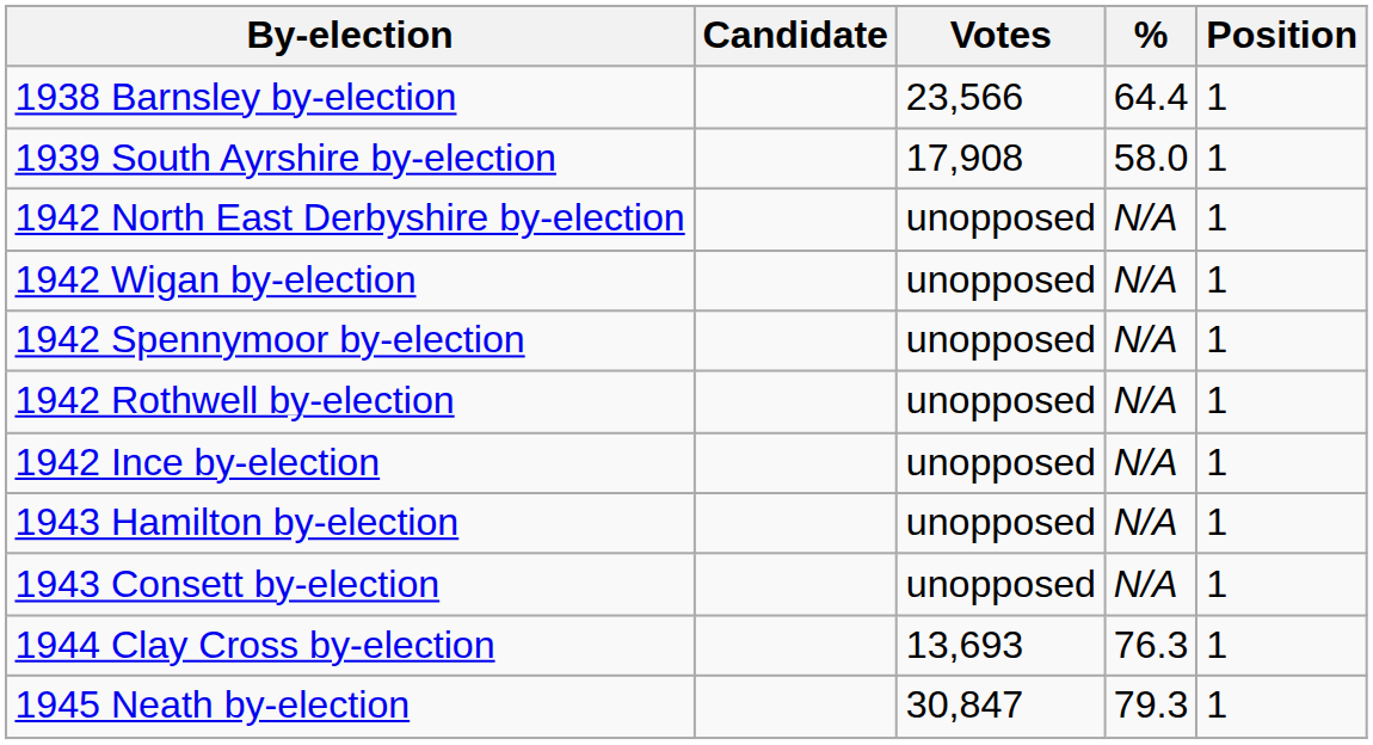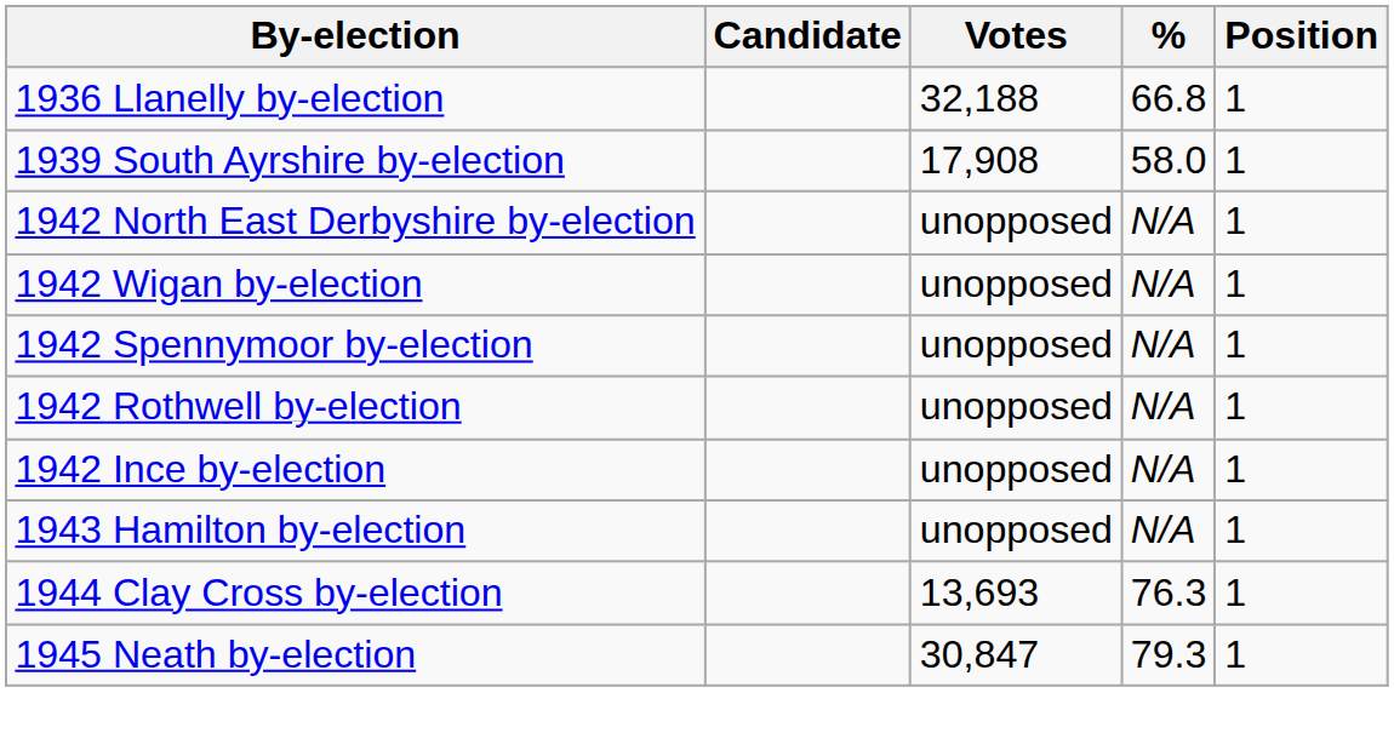 <table class="wikitable sortable">
 <tr>
 <th>By-election</th>
 <th>Candidate</th>
 <th>Votes</th>
 <th>%</th>
 <th>Position</th>
 </tr>
 <tr>
-<td><a href='#'>1938 Barnsley by-election</a></td>
+<td><a href='#'>1936 Llanelly by-election</a></td>
 <td></td>
-<td>23,566</td>
-<td>64.4</td>
+<td>32,188</td>
+<td>66.8</td>
 <td>1</td>
 </tr>
 <tr>
 <td><a href='#'>1939 South Ayrshire by-election</a></td>
 <td></td>
 <td>17,908</td>
 <td>58.0</td>
 <td>1</td>
 </tr>
 <tr>
 <td><a href='#'>1942 North East Derbyshire by-election</a></td>
 <td></td>
 <td>unopposed</td>
 <td><em>N/A</em></td>
 <td>1</td>
 </tr>
 <tr>
 <td><a href='#'>1942 Wigan by-election</a></td>
 <td></td>
 <td>unopposed</td>
 <td><em>N/A</em></td>
 <td>1</td>
 </tr>
 <tr>
 <td><a href='#'>1942 Spennymoor by-election</a></td>
 <td></td>
 <td>unopposed</td>
 <td><em>N/A</em></td>
 <td>1</td>
 </tr>
 <tr>
 <td><a href='#'>1942 Rothwell by-election</a></td>
 <td></td>
 <td>unopposed</td>
 <td><em>N/A</em></td>
 <td>1</td>
 </tr>
 <tr>
 <td><a href='#'>1942 Ince by-election</a></td>
 <td></td>
 <td>unopposed</td>
 <td><em>N/A</em></td>
 <td>1</td>
 </tr>
 <tr>
 <td><a href='#'>1943 Hamilton by-election</a></td>
 <td></td>
 <td>unopposed</td>
 <td><em>N/A</em></td>
 <td>1</td>
 </tr>
 <tr>
-<td><a href='#'>1943 Consett by-election</a></td>
-<td></td>
-<td>unopposed</td>
-<td><em>N/A</em></td>
-<td>1</td>
-</tr>
-<tr>
 <td><a href='#'>1944 Clay Cross by-election</a></td>
 <td></td>
 <td>13,693</td>
 <td>76.3</td>
 <td>1</td>
 </tr>
 <tr>
 <td><a href='#'>1945 Neath by-election</a></td>
 <td></td>
 <td>30,847</td>
 <td>79.3</td>
 <td>1</td>
 </tr>
 </table>
